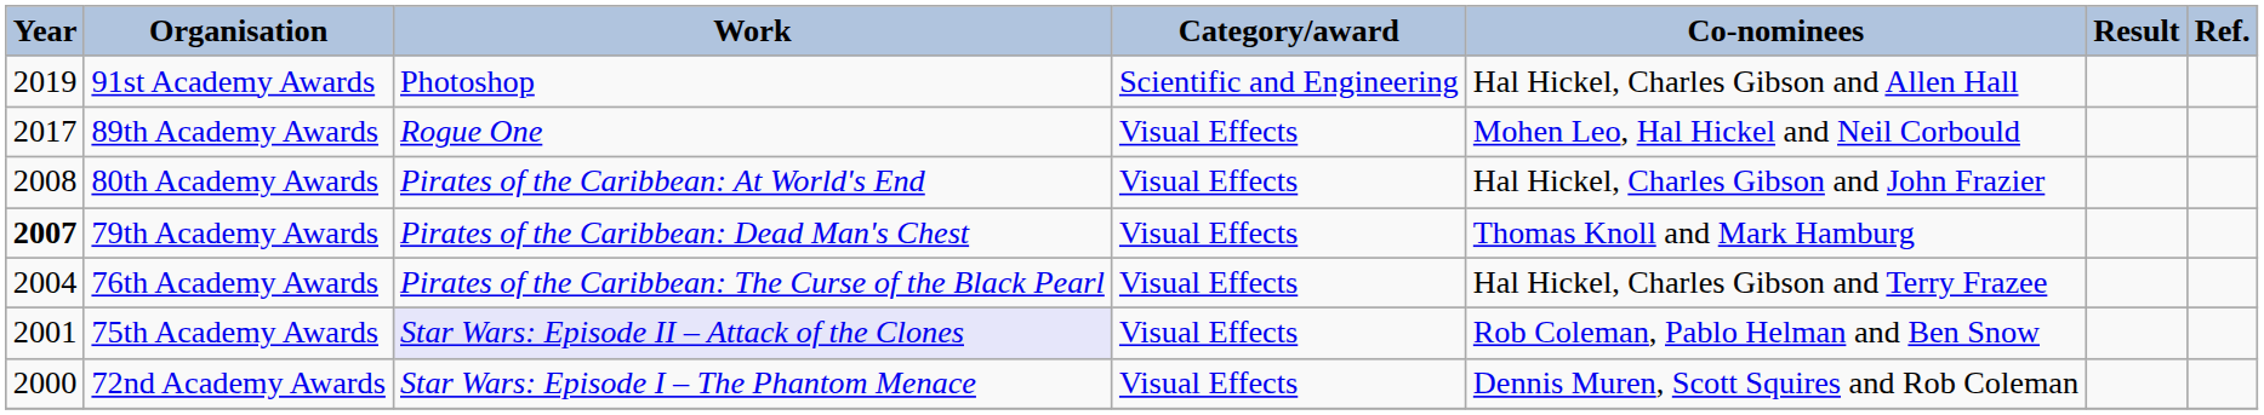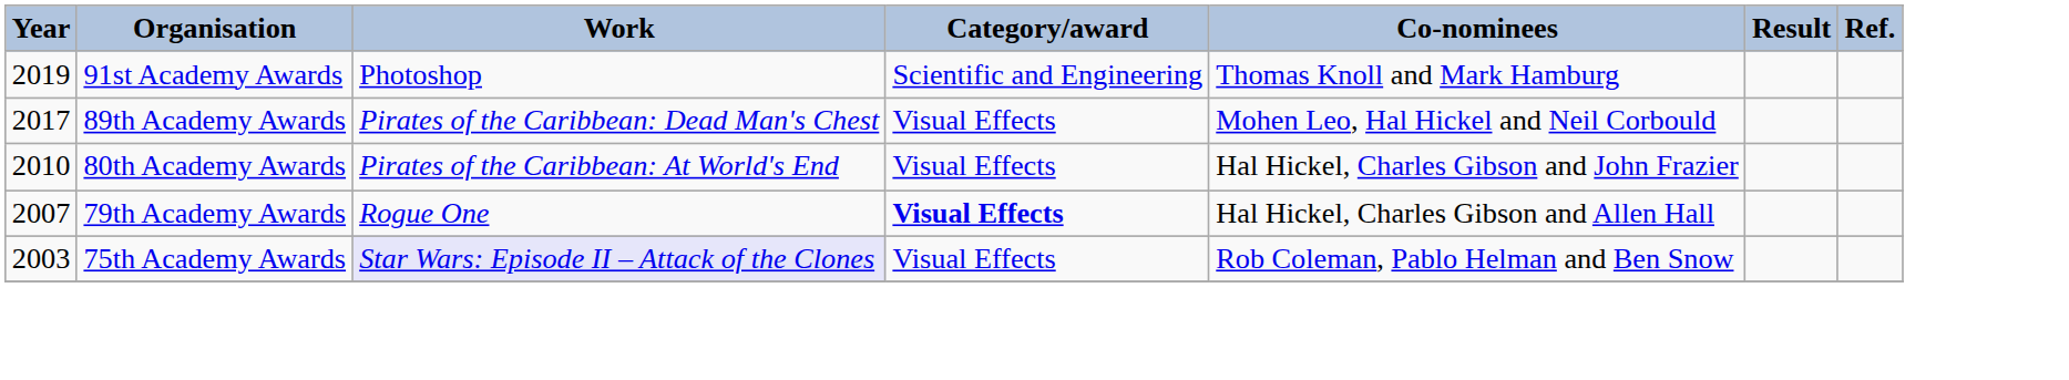 <table class="wikitable">
 <tr>
 <th style="background:#B0C4DE">Year</th>
 <th style="background:#B0C4DE">Organisation</th>
 <th style="background:#B0C4DE">Work</th>
 <th style="background:#B0C4DE">Category/award</th>
 <th style="background:#B0C4DE">Co-nominees</th>
 <th style="background:#B0C4DE">Result</th>
 <th style="background:#B0C4DE">Ref.</th>
 </tr>
 <tr>
 <td>2019</td>
 <td><a href='#'>91st Academy Awards</a></td>
 <td><a href='#'>Photoshop</a></td>
 <td><a href='#'>Scientific and Engineering</a></td>
-<td>Hal Hickel, Charles Gibson and <a href='#'>Allen Hall</a></td>
+<td><a href='#'>Thomas Knoll</a> and <a href='#'>Mark Hamburg</a></td>
 <td></td>
 <td></td>
 </tr>
 <tr>
 <td>2017</td>
 <td><a href='#'>89th Academy Awards</a></td>
-<td><em><a href='#'>Rogue One</a></em></td>
+<td><em><a href='#'>Pirates of the Caribbean: Dead Man's Chest</a></em></td>
 <td><a href='#'>Visual Effects</a></td>
 <td><a href='#'>Mohen Leo</a>, <a href='#'>Hal Hickel</a> and <a href='#'>Neil Corbould</a></td>
 <td></td>
 <td></td>
 </tr>
 <tr>
-<td>2008</td>
+<td>2010</td>
 <td><a href='#'>80th Academy Awards</a></td>
 <td><em><a href='#'>Pirates of the Caribbean: At World's End</a></em></td>
 <td><a href='#'>Visual Effects</a></td>
 <td>Hal Hickel, <a href='#'>Charles Gibson</a> and <a href='#'>John Frazier</a></td>
 <td></td>
 <td></td>
 </tr>
 <tr>
-<td><strong>2007</strong></td>
+<td>2007</td>
 <td><a href='#'>79th Academy Awards</a></td>
-<td><em><a href='#'>Pirates of the Caribbean: Dead Man's Chest</a></em></td>
-<td><a href='#'>Visual Effects</a></td>
-<td><a href='#'>Thomas Knoll</a> and <a href='#'>Mark Hamburg</a></td>
+<td><em><a href='#'>Rogue One</a></em></td>
+<td><strong><a href='#'>Visual Effects</a></strong></td>
+<td>Hal Hickel, Charles Gibson and <a href='#'>Allen Hall</a></td>
 <td></td>
 <td></td>
 </tr>
 <tr>
-<td>2004</td>
-<td><a href='#'>76th Academy Awards</a></td>
-<td><em><a href='#'>Pirates of the Caribbean: The Curse of the Black Pearl</a></em></td>
-<td><a href='#'>Visual Effects</a></td>
-<td>Hal Hickel, Charles Gibson and <a href='#'>Terry Frazee</a></td>
-<td></td>
-<td></td>
-</tr>
-<tr>
-<td>2001</td>
+<td>2003</td>
 <td><a href='#'>75th Academy Awards</a></td>
 <td style="background: lavender;"><em><a href='#'>Star Wars: Episode II – Attack of the Clones</a></em></td>
 <td><a href='#'>Visual Effects</a></td>
 <td><a href='#'>Rob Coleman</a>, <a href='#'>Pablo Helman</a> and <a href='#'>Ben Snow</a></td>
 <td></td>
 <td></td>
 </tr>
 <tr>
-<td>2000</td>
-<td><a href='#'>72nd Academy Awards</a></td>
-<td><em><a href='#'>Star Wars: Episode I – The Phantom Menace</a></em></td>
-<td><a href='#'>Visual Effects</a></td>
-<td><a href='#'>Dennis Muren</a>, <a href='#'>Scott Squires</a> and Rob Coleman</td>
-<td></td>
-<td></td>
-</tr>
-<tr>
 </tr>
 </table>
